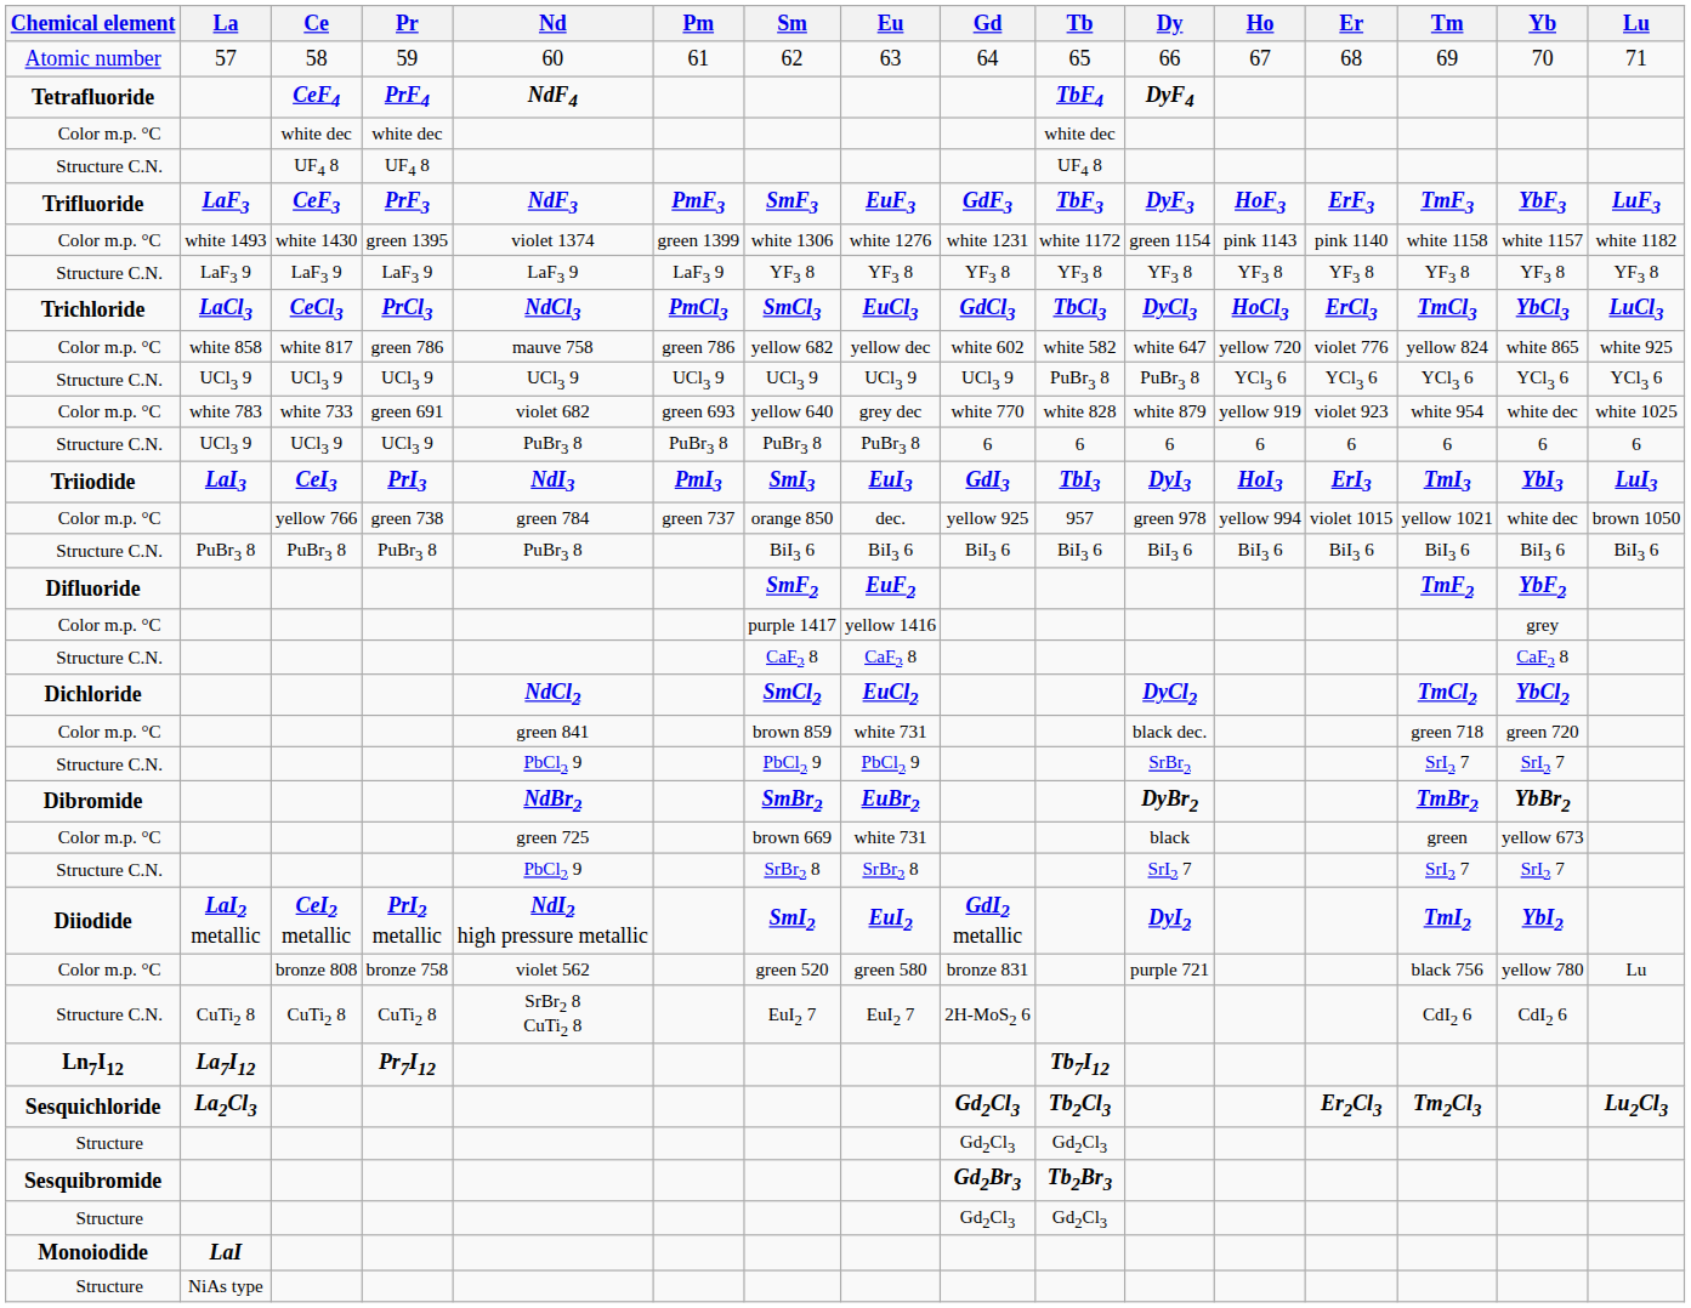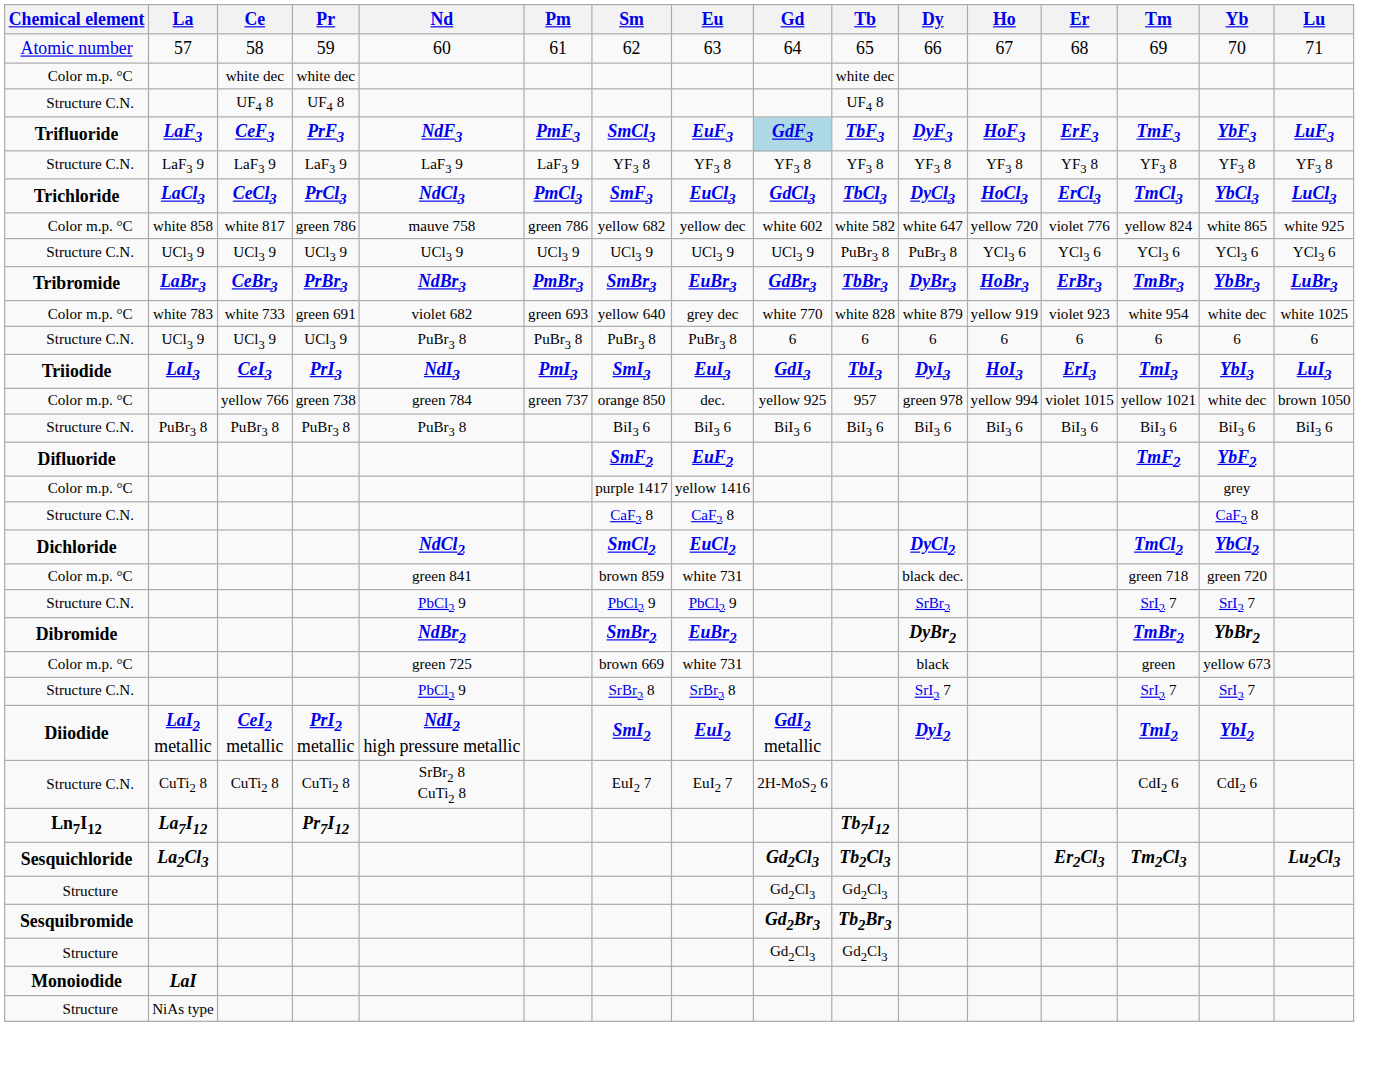 <table class="wikitable collapsible collapsed" style="font-size: 95%; text-align: center;">
 <tr>
 <th><a href='#'>Chemical element</a></th>
 <th><a href='#'>La</a></th>
 <th><a href='#'>Ce</a></th>
 <th><a href='#'>Pr</a></th>
 <th><a href='#'>Nd</a></th>
 <th><a href='#'>Pm</a></th>
 <th><a href='#'>Sm</a></th>
 <th><a href='#'>Eu</a></th>
 <th><a href='#'>Gd</a></th>
 <th><a href='#'>Tb</a></th>
 <th><a href='#'>Dy</a></th>
 <th><a href='#'>Ho</a></th>
 <th><a href='#'>Er</a></th>
 <th><a href='#'>Tm</a></th>
 <th><a href='#'>Yb</a></th>
 <th><a href='#'>Lu</a></th>
 </tr>
 <tr>
 <td><a href='#'>Atomic number</a></td>
 <td>57</td>
 <td>58</td>
 <td>59</td>
 <td>60</td>
 <td>61</td>
 <td>62</td>
 <td>63</td>
 <td>64</td>
 <td>65</td>
 <td>66</td>
 <td>67</td>
 <td>68</td>
 <td>69</td>
 <td>70</td>
 <td>71</td>
-</tr>
-<tr>
-<td><strong>Tetrafluoride</strong></td>
-<td></td>
-<td><strong><em><a href='#'>CeF<sub>4</sub></a></em></strong></td>
-<td><strong><em><a href='#'>PrF<sub>4</sub></a></em></strong></td>
-<td><strong><em>NdF<sub>4</sub></em></strong></td>
-<td></td>
-<td></td>
-<td></td>
-<td></td>
-<td><strong><em><a href='#'>TbF<sub>4</sub></a></em></strong></td>
-<td><strong><em>DyF<sub>4</sub></em></strong></td>
-<td></td>
-<td></td>
-<td></td>
-<td></td>
-<td></td>
 </tr>
 <tr style="font-size:85%">
 <td style="padding-left: 2em">Color m.p. °C</td>
 <td></td>
 <td>white dec</td>
 <td>white dec</td>
 <td></td>
 <td></td>
 <td></td>
 <td></td>
 <td></td>
 <td>white dec</td>
 <td></td>
 <td></td>
 <td></td>
 <td></td>
 <td></td>
 <td></td>
 </tr>
 <tr style="font-size:85%">
 <td style="padding-left: 2em">Structure C.N.</td>
 <td></td>
 <td>UF<sub>4</sub> 8</td>
 <td>UF<sub>4</sub> 8</td>
 <td></td>
 <td></td>
 <td></td>
 <td></td>
 <td></td>
 <td>UF<sub>4</sub> 8</td>
 <td></td>
 <td></td>
 <td></td>
 <td></td>
 <td></td>
 </tr>
 <tr>
 <td><strong>Trifluoride</strong></td>
 <td><strong><em><a href='#'>LaF<sub>3</sub></a></em></strong></td>
 <td><strong><em><a href='#'>CeF<sub>3</sub></a></em></strong></td>
 <td><strong><em><a href='#'>PrF<sub>3</sub></a></em></strong></td>
 <td><strong><em><a href='#'>NdF<sub>3</sub></a></em></strong></td>
 <td><strong><em><a href='#'>PmF<sub>3</sub></a></em></strong></td>
-<td><strong><em><a href='#'>SmF<sub>3</sub></a></em></strong></td>
+<td><strong><em><a href='#'>SmCl<sub>3</sub></a></em></strong></td>
 <td><strong><em><a href='#'>EuF<sub>3</sub></a></em></strong></td>
-<td><strong><em><a href='#'>GdF<sub>3</sub></a></em></strong></td>
+<td style="background: lightblue;"><strong><em><a href='#'>GdF<sub>3</sub></a></em></strong></td>
 <td><strong><em><a href='#'>TbF<sub>3</sub></a></em></strong></td>
 <td><strong><em><a href='#'>DyF<sub>3</sub></a></em></strong></td>
 <td><strong><em><a href='#'>HoF<sub>3</sub></a></em></strong></td>
 <td><strong><em><a href='#'>ErF<sub>3</sub></a></em></strong></td>
 <td><strong><em><a href='#'>TmF<sub>3</sub></a></em></strong></td>
 <td><strong><em><a href='#'>YbF<sub>3</sub></a></em></strong></td>
 <td><strong><em><a href='#'>LuF<sub>3</sub></a></em></strong></td>
-</tr>
-<tr style="font-size:85%">
-<td style="padding-left: 2em">Color m.p. °C</td>
-<td>white 1493</td>
-<td>white 1430</td>
-<td>green 1395</td>
-<td>violet 1374</td>
-<td>green 1399</td>
-<td>white 1306</td>
-<td>white 1276</td>
-<td>white 1231</td>
-<td>white 1172</td>
-<td>green 1154</td>
-<td>pink 1143</td>
-<td>pink 1140</td>
-<td>white 1158</td>
-<td>white 1157</td>
-<td>white 1182</td>
 </tr>
 <tr style="font-size:85%">
 <td style="padding-left: 2em">Structure C.N.</td>
 <td>LaF<sub>3</sub> 9</td>
 <td>LaF<sub>3</sub> 9</td>
 <td>LaF<sub>3</sub> 9</td>
 <td>LaF<sub>3</sub> 9</td>
 <td>LaF<sub>3</sub> 9</td>
 <td>YF<sub>3</sub> 8</td>
 <td>YF<sub>3</sub> 8</td>
 <td>YF<sub>3</sub> 8</td>
 <td>YF<sub>3</sub> 8</td>
 <td>YF<sub>3</sub> 8</td>
 <td>YF<sub>3</sub> 8</td>
 <td>YF<sub>3</sub> 8</td>
 <td>YF<sub>3</sub> 8</td>
 <td>YF<sub>3</sub> 8</td>
 <td>YF<sub>3</sub> 8</td>
 </tr>
 <tr>
 <td><strong>Trichloride</strong></td>
 <td><strong><em><a href='#'>LaCl<sub>3</sub></a></em></strong></td>
 <td><strong><em><a href='#'>CeCl<sub>3</sub></a></em></strong></td>
 <td><strong><em><a href='#'>PrCl<sub>3</sub></a></em></strong></td>
 <td><strong><em><a href='#'>NdCl<sub>3</sub></a></em></strong></td>
 <td><strong><em><a href='#'>PmCl<sub>3</sub></a></em></strong></td>
-<td><strong><em><a href='#'>SmCl<sub>3</sub></a></em></strong></td>
+<td><strong><em><a href='#'>SmF<sub>3</sub></a></em></strong></td>
 <td><strong><em><a href='#'>EuCl<sub>3</sub></a></em></strong></td>
 <td><strong><em><a href='#'>GdCl<sub>3</sub></a></em></strong></td>
 <td><strong><em><a href='#'>TbCl<sub>3</sub></a></em></strong></td>
 <td><strong><em><a href='#'>DyCl<sub>3</sub></a></em></strong></td>
 <td><strong><em><a href='#'>HoCl<sub>3</sub></a></em></strong></td>
 <td><strong><em><a href='#'>ErCl<sub>3</sub></a></em></strong></td>
 <td><strong><em><a href='#'>TmCl<sub>3</sub></a></em></strong></td>
 <td><strong><em><a href='#'>YbCl<sub>3</sub></a></em></strong></td>
 <td><strong><em><a href='#'>LuCl<sub>3</sub></a></em></strong></td>
 </tr>
 <tr style="font-size:85%">
 <td style="padding-left: 2em">Color m.p. °C</td>
 <td>white 858</td>
 <td>white 817</td>
 <td>green 786</td>
 <td>mauve 758</td>
 <td>green 786</td>
 <td>yellow 682</td>
 <td>yellow dec</td>
 <td>white 602</td>
 <td>white 582</td>
 <td>white 647</td>
 <td>yellow 720</td>
 <td>violet 776</td>
 <td>yellow 824</td>
 <td>white 865</td>
 <td>white 925</td>
 </tr>
 <tr style="font-size:85%">
 <td style="padding-left: 2em">Structure C.N.</td>
 <td>UCl<sub>3</sub> 9</td>
 <td>UCl<sub>3</sub> 9</td>
 <td>UCl<sub>3</sub> 9</td>
 <td>UCl<sub>3</sub> 9</td>
 <td>UCl<sub>3</sub> 9</td>
 <td>UCl<sub>3</sub> 9</td>
 <td>UCl<sub>3</sub> 9</td>
 <td>UCl<sub>3</sub> 9</td>
 <td>PuBr<sub>3</sub> 8</td>
 <td>PuBr<sub>3</sub> 8</td>
 <td>YCl<sub>3</sub> 6</td>
 <td>YCl<sub>3</sub> 6</td>
 <td>YCl<sub>3</sub> 6</td>
 <td>YCl<sub>3</sub> 6</td>
 <td>YCl<sub>3</sub> 6</td>
+</tr>
+<tr>
+<td><strong>Tribromide</strong></td>
+<td><strong><em><a href='#'>LaBr<sub>3</sub></a></em></strong></td>
+<td><strong><em><a href='#'>CeBr<sub>3</sub></a></em></strong></td>
+<td><strong><em><a href='#'>PrBr<sub>3</sub></a></em></strong></td>
+<td><strong><em><a href='#'>NdBr<sub>3</sub></a></em></strong></td>
+<td><strong><em><a href='#'>PmBr<sub>3</sub></a></em></strong></td>
+<td><strong><em><a href='#'>SmBr<sub>3</sub></a></em></strong></td>
+<td><strong><em><a href='#'>EuBr<sub>3</sub></a></em></strong></td>
+<td><strong><em><a href='#'>GdBr<sub>3</sub></a></em></strong></td>
+<td><strong><em><a href='#'>TbBr<sub>3</sub></a></em></strong></td>
+<td><strong><em><a href='#'>DyBr<sub>3</sub></a></em></strong></td>
+<td><strong><em><a href='#'>HoBr<sub>3</sub></a></em></strong></td>
+<td><strong><em><a href='#'>ErBr<sub>3</sub></a></em></strong></td>
+<td><strong><em><a href='#'>TmBr<sub>3</sub></a></em></strong></td>
+<td><strong><em><a href='#'>YbBr<sub>3</sub></a></em></strong></td>
+<td><strong><em><a href='#'>LuBr<sub>3</sub></a></em></strong></td>
 </tr>
 <tr style="font-size:85%">
 <td style="padding-left: 2em">Color m.p. °C</td>
 <td>white 783</td>
 <td>white 733</td>
 <td>green 691</td>
 <td>violet 682</td>
 <td>green 693</td>
 <td>yellow 640</td>
 <td>grey dec</td>
 <td>white 770</td>
 <td>white 828</td>
 <td>white 879</td>
 <td>yellow 919</td>
 <td>violet 923</td>
 <td>white 954</td>
 <td>white dec</td>
 <td>white 1025</td>
 </tr>
 <tr style="font-size:85%">
 <td style="padding-left: 2em">Structure C.N.</td>
 <td>UCl<sub>3</sub> 9</td>
 <td>UCl<sub>3</sub> 9</td>
 <td>UCl<sub>3</sub> 9</td>
 <td>PuBr<sub>3</sub> 8</td>
 <td>PuBr<sub>3</sub> 8</td>
 <td>PuBr<sub>3</sub> 8</td>
 <td>PuBr<sub>3</sub> 8</td>
 <td>6</td>
 <td>6</td>
 <td>6</td>
 <td>6</td>
 <td>6</td>
 <td>6</td>
 <td>6</td>
 <td>6</td>
 </tr>
 <tr>
 <td><strong>Triiodide</strong></td>
 <td><strong><em><a href='#'>LaI<sub>3</sub></a></em></strong></td>
 <td><strong><em><a href='#'>CeI<sub>3</sub></a></em></strong></td>
 <td><strong><em><a href='#'>PrI<sub>3</sub></a></em></strong></td>
 <td><strong><em><a href='#'>NdI<sub>3</sub></a></em></strong></td>
 <td><strong><em><a href='#'>PmI<sub>3</sub></a></em></strong></td>
 <td><strong><em><a href='#'>SmI<sub>3</sub></a></em></strong></td>
 <td><strong><em><a href='#'>EuI<sub>3</sub></a></em></strong></td>
 <td><strong><em><a href='#'>GdI<sub>3</sub></a></em></strong></td>
 <td><strong><em><a href='#'>TbI<sub>3</sub></a></em></strong></td>
 <td><strong><em><a href='#'>DyI<sub>3</sub></a></em></strong></td>
 <td><strong><em><a href='#'>HoI<sub>3</sub></a></em></strong></td>
 <td><strong><em><a href='#'>ErI<sub>3</sub></a></em></strong></td>
 <td><strong><em><a href='#'>TmI<sub>3</sub></a></em></strong></td>
 <td><strong><em><a href='#'>YbI<sub>3</sub></a></em></strong></td>
 <td><strong><em><a href='#'>LuI<sub>3</sub></a></em></strong></td>
 </tr>
 <tr style="font-size:85%">
 <td style="padding-left: 2em">Color m.p. °C</td>
 <td></td>
 <td>yellow 766</td>
 <td>green 738</td>
 <td>green 784</td>
 <td>green 737</td>
 <td>orange 850</td>
 <td>dec.</td>
 <td>yellow 925</td>
 <td>957</td>
 <td>green 978</td>
 <td>yellow 994</td>
 <td>violet 1015</td>
 <td>yellow 1021</td>
 <td>white dec</td>
 <td>brown 1050</td>
 </tr>
 <tr style="font-size:85%">
 <td style="padding-left: 2em">Structure C.N.</td>
 <td>PuBr<sub>3</sub> 8</td>
 <td>PuBr<sub>3</sub> 8</td>
 <td>PuBr<sub>3</sub> 8</td>
 <td>PuBr<sub>3</sub> 8</td>
 <td></td>
 <td>BiI<sub>3</sub> 6</td>
 <td>BiI<sub>3</sub> 6</td>
 <td>BiI<sub>3</sub> 6</td>
 <td>BiI<sub>3</sub> 6</td>
 <td>BiI<sub>3</sub> 6</td>
 <td>BiI<sub>3</sub> 6</td>
 <td>BiI<sub>3</sub> 6</td>
 <td>BiI<sub>3</sub> 6</td>
 <td>BiI<sub>3</sub> 6</td>
 <td>BiI<sub>3</sub> 6</td>
 </tr>
 <tr>
 <td><strong>Difluoride</strong></td>
 <td></td>
 <td></td>
 <td></td>
 <td></td>
 <td></td>
 <td><strong><em><a href='#'>SmF<sub>2</sub></a></em></strong></td>
 <td><strong><em><a href='#'>EuF<sub>2</sub></a></em></strong></td>
 <td></td>
 <td></td>
 <td></td>
 <td></td>
 <td></td>
 <td><strong><em><a href='#'>TmF<sub>2</sub></a></em></strong></td>
 <td><strong><em><a href='#'>YbF<sub>2</sub></a></em></strong></td>
 <td></td>
 </tr>
 <tr style="font-size:85%">
 <td style="padding-left: 2em">Color m.p. °C</td>
 <td></td>
 <td></td>
 <td></td>
 <td></td>
 <td></td>
 <td>purple 1417</td>
 <td>yellow 1416</td>
 <td></td>
 <td></td>
 <td></td>
 <td></td>
 <td></td>
 <td></td>
 <td>grey</td>
 <td></td>
 </tr>
 <tr style="font-size:85%">
 <td style="padding-left: 2em">Structure C.N.</td>
 <td></td>
 <td></td>
 <td></td>
 <td></td>
 <td></td>
 <td><a href='#'>CaF<sub>2</sub></a> 8</td>
 <td><a href='#'>CaF<sub>2</sub></a> 8</td>
 <td></td>
 <td></td>
 <td></td>
 <td></td>
 <td></td>
 <td></td>
 <td><a href='#'>CaF<sub>2</sub></a> 8</td>
 <td></td>
 </tr>
 <tr>
 <td><strong>Dichloride</strong></td>
 <td></td>
 <td></td>
 <td></td>
 <td><strong><em><a href='#'>NdCl<sub>2</sub></a></em></strong></td>
 <td></td>
 <td><strong><em><a href='#'>SmCl<sub>2</sub></a></em></strong></td>
 <td><strong><em><a href='#'>EuCl<sub>2</sub></a></em></strong></td>
 <td></td>
 <td></td>
 <td><strong><em><a href='#'>DyCl<sub>2</sub></a></em></strong></td>
 <td></td>
 <td></td>
 <td><strong><em><a href='#'>TmCl<sub>2</sub></a></em></strong></td>
 <td><strong><em><a href='#'>YbCl<sub>2</sub></a></em></strong></td>
 <td></td>
 </tr>
 <tr style="font-size:85%">
 <td style="padding-left: 2em">Color m.p. °C</td>
 <td></td>
 <td></td>
 <td></td>
 <td>green 841</td>
 <td></td>
 <td>brown 859</td>
 <td>white 731</td>
 <td></td>
 <td></td>
 <td>black dec.</td>
 <td></td>
 <td></td>
 <td>green 718</td>
 <td>green 720</td>
 <td></td>
 </tr>
 <tr style="font-size:85%">
 <td style="padding-left: 2em">Structure C.N.</td>
 <td></td>
 <td></td>
 <td></td>
 <td><a href='#'>PbCl<sub>2</sub></a> 9</td>
 <td></td>
 <td><a href='#'>PbCl<sub>2</sub></a> 9</td>
 <td><a href='#'>PbCl<sub>2</sub></a> 9</td>
 <td></td>
 <td></td>
 <td><a href='#'>SrBr<sub>2</sub></a></td>
 <td></td>
 <td></td>
 <td><a href='#'>SrI<sub>2</sub></a> 7</td>
 <td><a href='#'>SrI<sub>2</sub></a> 7</td>
 <td></td>
 </tr>
 <tr>
 <td><strong>Dibromide</strong></td>
 <td></td>
 <td></td>
 <td></td>
 <td><strong><em><a href='#'>NdBr<sub>2</sub></a></em></strong></td>
 <td></td>
 <td><strong><em><a href='#'>SmBr<sub>2</sub></a></em></strong></td>
 <td><strong><em><a href='#'>EuBr<sub>2</sub></a></em></strong></td>
 <td></td>
 <td></td>
 <td><strong><em>DyBr<sub>2</sub></em></strong></td>
 <td></td>
 <td></td>
 <td><strong><em><a href='#'>TmBr<sub>2</sub></a></em></strong></td>
 <td><strong><em>YbBr<sub>2</sub></em></strong></td>
 <td></td>
 </tr>
 <tr style="font-size:85%">
 <td style="padding-left: 2em">Color m.p. °C</td>
 <td></td>
 <td></td>
 <td></td>
 <td>green 725</td>
 <td></td>
 <td>brown 669</td>
 <td>white 731</td>
 <td></td>
 <td></td>
 <td>black</td>
 <td></td>
 <td></td>
 <td>green</td>
 <td>yellow 673</td>
 <td></td>
 </tr>
 <tr style="font-size:85%">
 <td style="padding-left: 2em">Structure C.N.</td>
 <td></td>
 <td></td>
 <td></td>
 <td><a href='#'>PbCl<sub>2</sub></a> 9</td>
 <td></td>
 <td><a href='#'>SrBr<sub>2</sub></a> 8</td>
 <td><a href='#'>SrBr<sub>2</sub></a> 8</td>
 <td></td>
 <td></td>
 <td><a href='#'>SrI<sub>2</sub></a> 7</td>
 <td></td>
 <td></td>
 <td><a href='#'>SrI<sub>2</sub></a> 7</td>
 <td><a href='#'>SrI<sub>2</sub></a> 7</td>
 <td></td>
 </tr>
 <tr>
 <td><strong>Diiodide</strong></td>
 <td><strong><em><a href='#'>LaI<sub>2</sub></a></em></strong><br> metallic</td>
 <td><strong><em><a href='#'>CeI<sub>2</sub></a></em></strong><br> metallic</td>
 <td><strong><em><a href='#'>PrI<sub>2</sub></a></em></strong><br> metallic</td>
 <td><strong><em><a href='#'>NdI<sub>2</sub></a></em></strong><br> high pressure metallic</td>
 <td></td>
 <td><strong><em><a href='#'>SmI<sub>2</sub></a></em></strong></td>
 <td><strong><em><a href='#'>EuI<sub>2</sub></a></em></strong></td>
 <td><strong><em><a href='#'>GdI<sub>2</sub></a></em></strong><br> metallic</td>
 <td></td>
 <td><strong><em><a href='#'>DyI<sub>2</sub></a></em></strong></td>
 <td></td>
 <td></td>
 <td><strong><em><a href='#'>TmI<sub>2</sub></a></em></strong></td>
 <td><strong><em><a href='#'>YbI<sub>2</sub></a></em></strong></td>
 <td></td>
 </tr>
 <tr style="font-size:85%">
-<td style="padding-left: 2em">Color m.p. °C</td>
-<td></td>
-<td>bronze 808</td>
-<td>bronze 758</td>
-<td>violet 562</td>
-<td></td>
-<td>green 520</td>
-<td>green 580</td>
-<td>bronze 831</td>
-<td></td>
-<td>purple 721</td>
-<td></td>
-<td></td>
-<td>black 756</td>
-<td>yellow 780</td>
-<td>Lu</td>
-</tr>
-<tr style="font-size:85%">
 <td style="padding-left: 2em">Structure C.N.</td>
 <td>CuTi<sub>2</sub> 8</td>
 <td>CuTi<sub>2</sub> 8</td>
 <td>CuTi<sub>2</sub> 8</td>
 <td>SrBr<sub>2</sub> 8 <br>CuTi<sub>2</sub> 8</td>
 <td></td>
 <td>EuI<sub>2</sub> 7</td>
 <td>EuI<sub>2</sub> 7</td>
 <td>2H-MoS<sub>2</sub> 6</td>
 <td></td>
 <td></td>
 <td></td>
 <td></td>
 <td>CdI<sub>2</sub> 6</td>
 <td>CdI<sub>2</sub> 6</td>
 <td></td>
 </tr>
 <tr>
 <td><strong>Ln<sub>7</sub>I<sub>12</sub></strong></td>
 <td><strong><em>La<sub>7</sub>I<sub>12</sub></em></strong></td>
 <td></td>
 <td><strong><em>Pr<sub>7</sub>I<sub>12</sub></em></strong></td>
 <td></td>
 <td></td>
 <td></td>
 <td></td>
 <td></td>
 <td><strong><em>Tb<sub>7</sub>I<sub>12</sub></em></strong></td>
 <td></td>
 <td></td>
 <td></td>
 <td></td>
 <td></td>
 <td></td>
 </tr>
 <tr>
 <td><strong>Sesquichloride</strong></td>
 <td><strong><em>La<sub>2</sub>Cl<sub>3</sub></em></strong></td>
 <td></td>
 <td></td>
 <td></td>
 <td></td>
 <td></td>
 <td></td>
 <td><strong><em>Gd<sub>2</sub>Cl<sub>3</sub></em></strong></td>
 <td><strong><em>Tb<sub>2</sub>Cl<sub>3</sub></em></strong></td>
 <td></td>
 <td></td>
 <td><strong><em>Er<sub>2</sub>Cl<sub>3</sub></em></strong></td>
 <td><strong><em>Tm<sub>2</sub>Cl<sub>3</sub></em></strong></td>
 <td></td>
 <td><strong><em>Lu<sub>2</sub>Cl<sub>3</sub></em></strong></td>
 </tr>
 <tr style="font-size:85%">
 <td style="padding-left: 2em">Structure</td>
 <td></td>
 <td></td>
 <td></td>
 <td></td>
 <td></td>
 <td></td>
 <td></td>
 <td>Gd<sub>2</sub>Cl<sub>3</sub></td>
 <td>Gd<sub>2</sub>Cl<sub>3</sub></td>
 <td></td>
 <td></td>
 <td></td>
 <td></td>
 <td></td>
 <td></td>
 </tr>
 <tr>
 <td><strong>Sesquibromide</strong></td>
 <td></td>
 <td></td>
 <td></td>
 <td></td>
 <td></td>
 <td></td>
 <td></td>
 <td><strong><em>Gd<sub>2</sub>Br<sub>3</sub></em></strong></td>
 <td><strong><em>Tb<sub>2</sub>Br<sub>3</sub></em></strong></td>
 <td></td>
 <td></td>
 <td></td>
 <td></td>
 <td></td>
 <td></td>
 </tr>
 <tr style="font-size:85%">
 <td style="padding-left: 2em">Structure</td>
 <td></td>
 <td></td>
 <td></td>
 <td></td>
 <td></td>
 <td></td>
 <td></td>
 <td>Gd<sub>2</sub>Cl<sub>3</sub></td>
 <td>Gd<sub>2</sub>Cl<sub>3</sub></td>
 <td></td>
 <td></td>
 <td></td>
 <td></td>
 <td></td>
 <td></td>
 </tr>
 <tr>
 <td><strong>Monoiodide</strong></td>
 <td><strong><em>LaI</em></strong></td>
 <td></td>
 <td></td>
 <td></td>
 <td></td>
 <td></td>
 <td></td>
 <td></td>
 <td></td>
 <td></td>
 <td></td>
 <td></td>
 <td></td>
 <td></td>
 <td></td>
 </tr>
 <tr style="font-size:85%">
 <td style="padding-left: 2em">Structure</td>
 <td>NiAs type</td>
 <td></td>
 <td></td>
 <td></td>
 <td></td>
 <td></td>
 <td></td>
 <td></td>
 <td></td>
 <td></td>
 <td></td>
 <td></td>
 <td></td>
 <td></td>
 <td></td>
 </tr>
 </table>
